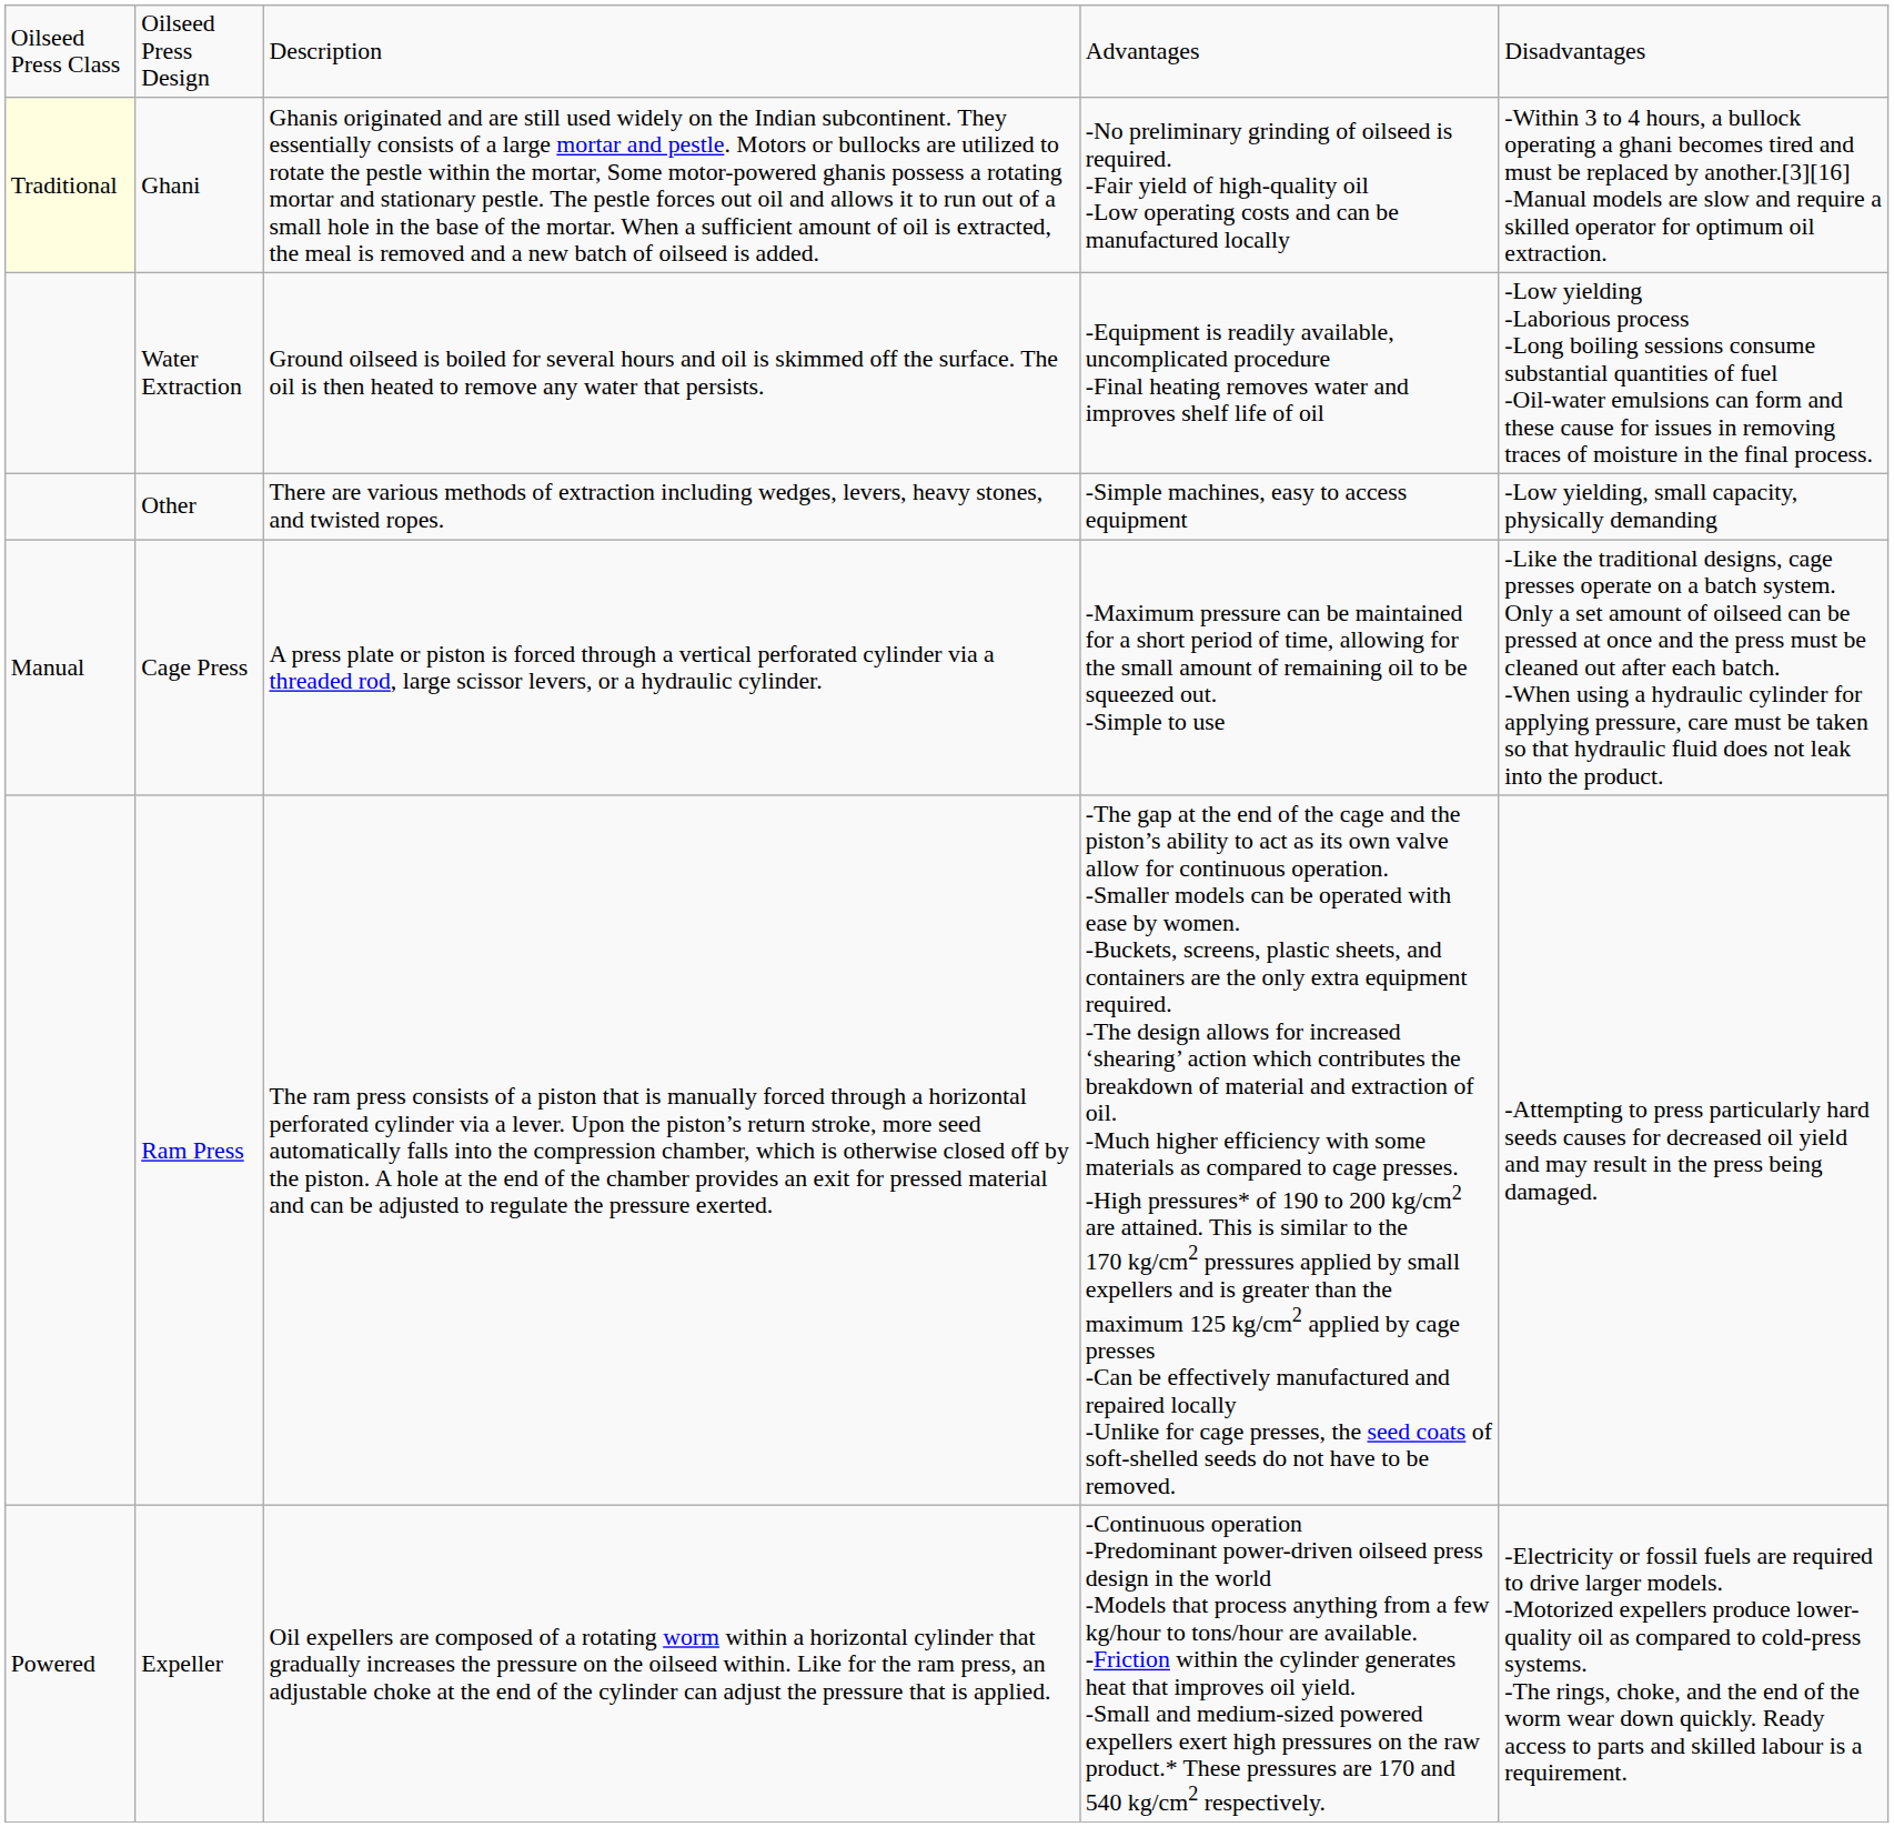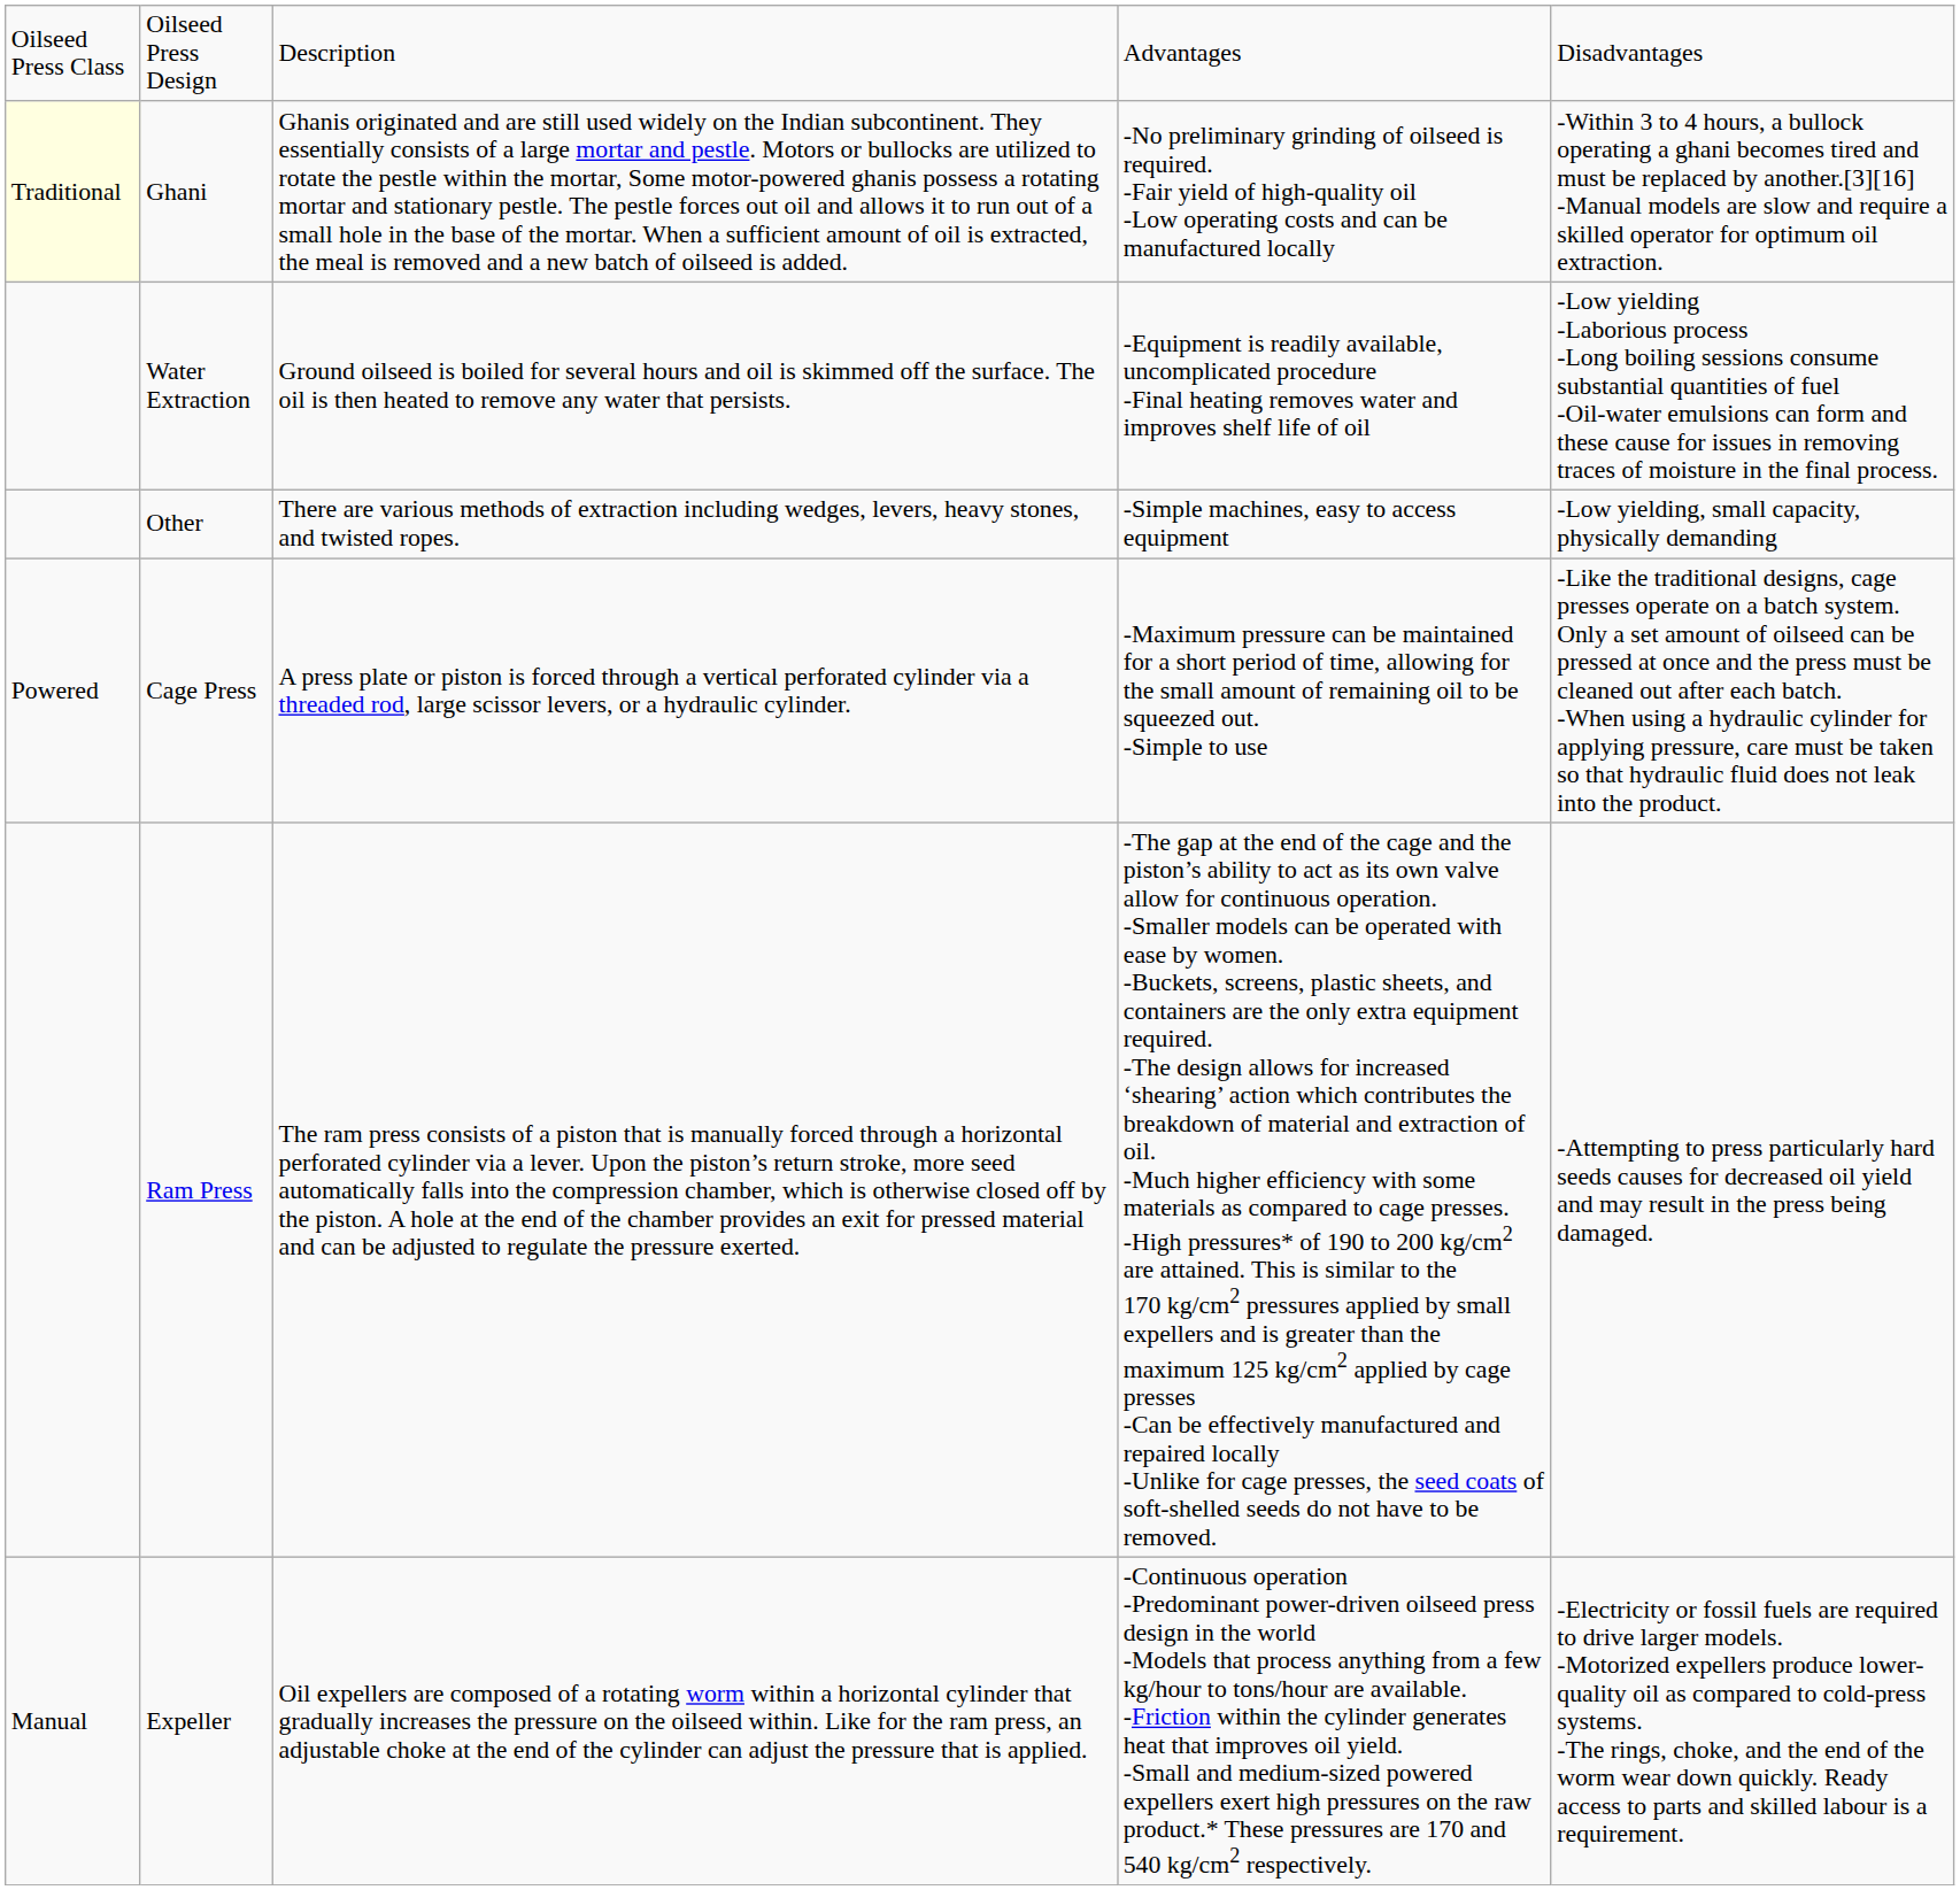 <table class="wikitable">
 <tr>
 <td>Oilseed Press Class</td>
 <td>Oilseed Press Design</td>
 <td>Description</td>
 <td>Advantages</td>
 <td>Disadvantages</td>
 </tr>
 <tr>
 <td style="background: lightyellow;">Traditional</td>
 <td>Ghani</td>
 <td>Ghanis originated and are still used widely on the Indian subcontinent. They essentially consists of a large <a href='#'>mortar and pestle</a>. Motors or bullocks are utilized to rotate the pestle within the mortar, Some motor-powered ghanis possess a rotating mortar and stationary pestle. The pestle forces out oil and allows it to run out of a small hole in the base of the mortar. When a sufficient amount of oil is extracted, the meal is removed and a new batch of oilseed is added.</td>
 <td>-No preliminary grinding of oilseed is required.<br>-Fair yield of high-quality oil<br>-Low operating costs and can be manufactured locally</td>
 <td>-Within 3 to 4 hours, a bullock operating a ghani becomes tired and must be replaced by another.[3][16]<br>-Manual models are slow and require a skilled operator for optimum oil extraction.</td>
 </tr>
 <tr>
 <td></td>
 <td>Water Extraction</td>
 <td>Ground oilseed is boiled for several hours and oil is skimmed off the surface. The oil is then heated to remove any water that persists.</td>
 <td>-Equipment is readily available, uncomplicated procedure<br>-Final heating removes water and improves shelf life of oil</td>
 <td>-Low yielding<br>-Laborious process<br>-Long boiling sessions consume substantial quantities of fuel<br>-Oil-water emulsions can form and these cause for issues in removing traces of moisture in the final process.</td>
 </tr>
 <tr>
 <td></td>
 <td>Other</td>
 <td>There are various methods of extraction including wedges, levers, heavy stones, and twisted ropes.</td>
 <td>-Simple machines, easy to access equipment</td>
 <td>-Low yielding, small capacity, physically demanding</td>
 </tr>
 <tr>
-<td>Manual</td>
+<td>Powered</td>
 <td>Cage Press</td>
 <td>A press plate or piston is forced through a vertical perforated cylinder via a <a href='#'>threaded rod</a>, large scissor levers, or a hydraulic cylinder.</td>
 <td>-Maximum pressure can be maintained for a short period of time, allowing for the small amount of remaining oil to be squeezed out.<br>-Simple to use</td>
 <td>-Like the traditional designs, cage presses operate on a batch system. Only a set amount of oilseed can be pressed at once and the press must be cleaned out after each batch.<br>-When using a hydraulic cylinder for applying pressure, care must be taken so that hydraulic fluid does not leak into the product.</td>
 </tr>
 <tr>
 <td></td>
 <td><a href='#'>Ram Press</a></td>
 <td>The ram press consists of a piston that is manually forced through a horizontal perforated cylinder via a lever. Upon the piston’s return stroke, more seed automatically falls into the compression chamber, which is otherwise closed off by the piston. A hole at the end of the chamber provides an exit for pressed material and can be adjusted to regulate the pressure exerted.</td>
 <td>-The gap at the end of the cage and the piston’s ability to act as its own valve allow for continuous operation.<br>-Smaller models can be operated with ease by women.<br>-Buckets, screens, plastic sheets, and containers are the only extra equipment required.<br>-The design allows for increased ‘shearing’ action which contributes the breakdown of material and extraction of oil.<br>-Much higher efficiency with some materials as compared to cage presses.<br>-High pressures* of 190 to 200 kg/cm<sup>2</sup> are attained. This is similar to the 170 kg/cm<sup>2</sup> pressures applied by small expellers and is greater than the maximum 125 kg/cm<sup>2</sup> applied by cage presses<br>-Can be effectively manufactured and repaired locally<br>-Unlike for cage presses, the <a href='#'>seed coats</a> of soft-shelled seeds do not have to be removed.</td>
 <td>-Attempting to press particularly hard seeds causes for decreased oil yield and may result in the press being damaged.</td>
 </tr>
 <tr>
-<td>Powered</td>
+<td>Manual</td>
 <td>Expeller</td>
 <td>Oil expellers are composed of a rotating <a href='#'>worm</a> within a horizontal cylinder that gradually increases the pressure on the oilseed within. Like for the ram press, an adjustable choke at the end of the cylinder can adjust the pressure that is applied.</td>
 <td>-Continuous operation<br>-Predominant power-driven oilseed press design in the world<br>-Models that process anything from a few kg/hour to tons/hour are available.<br>-<a href='#'>Friction</a> within the cylinder generates heat that improves oil yield.<br>-Small and medium-sized powered expellers exert high pressures on the raw product.* These pressures are 170 and 540 kg/cm<sup>2</sup> respectively.</td>
 <td>-Electricity or fossil fuels are required to drive larger models.<br>-Motorized expellers produce lower-quality oil as compared to cold-press systems.<br>-The rings, choke, and the end of the worm wear down quickly. Ready access to parts and skilled labour is a requirement.</td>
 </tr>
 </table>
